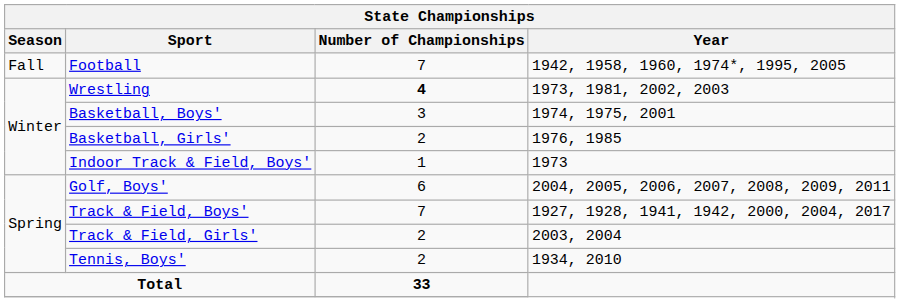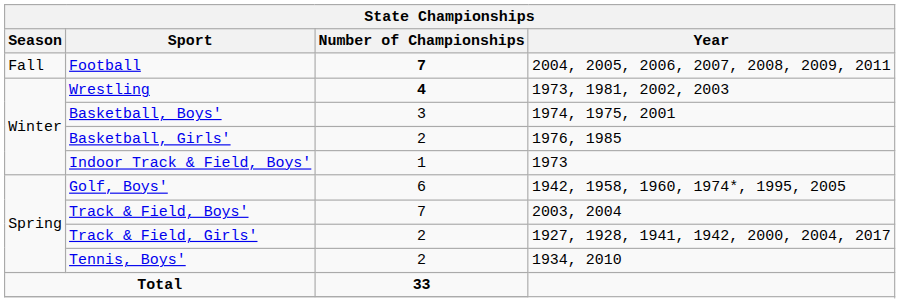 <table class="wikitable">
 <tr>
 <th colspan="4">State Championships</th>
 </tr>
 <tr>
 <th>Season</th>
 <th>Sport</th>
 <th>Number of Championships</th>
 <th>Year</th>
 </tr>
 <tr>
 <td rowspan="1">Fall</td>
 <td><a href='#'>Football</a></td>
-<td align="center">7</td>
-<td>1942, 1958, 1960, 1974*, 1995, 2005</td>
+<td align="center"><strong>7</strong></td>
+<td>2004, 2005, 2006, 2007, 2008, 2009, 2011</td>
 </tr>
 <tr>
 <td rowspan="4">Winter</td>
 <td><a href='#'>Wrestling</a></td>
 <td align="center"><strong>4</strong></td>
 <td>1973, 1981, 2002, 2003</td>
 </tr>
 <tr>
 <td><a href='#'>Basketball, Boys'</a></td>
 <td align="center">3</td>
 <td>1974, 1975, 2001</td>
 </tr>
 <tr>
 <td><a href='#'>Basketball, Girls'</a></td>
 <td align="center">2</td>
 <td>1976, 1985</td>
 </tr>
 <tr>
 <td><a href='#'>Indoor Track & Field, Boys'</a></td>
 <td align="center">1</td>
 <td>1973</td>
 </tr>
 <tr>
 <td rowspan="4">Spring</td>
 <td><a href='#'>Golf, Boys'</a></td>
 <td align="center">6</td>
-<td>2004, 2005, 2006, 2007, 2008, 2009, 2011</td>
+<td>1942, 1958, 1960, 1974*, 1995, 2005</td>
 </tr>
 <tr>
 <td><a href='#'>Track & Field, Boys'</a></td>
 <td align="center">7</td>
-<td>1927, 1928, 1941, 1942, 2000, 2004, 2017</td>
+<td>2003, 2004</td>
 </tr>
 <tr>
 <td><a href='#'>Track & Field, Girls'</a></td>
 <td align="center">2</td>
-<td>2003, 2004</td>
+<td>1927, 1928, 1941, 1942, 2000, 2004, 2017</td>
 </tr>
 <tr>
 <td><a href='#'>Tennis, Boys'</a></td>
 <td align="center">2</td>
 <td>1934, 2010</td>
 </tr>
 <tr>
 <td align="center" colspan="2"><strong>Total</strong></td>
 <td align="center"><strong>33</strong></td>
 </tr>
 <tr>
 </tr>
 </table>
